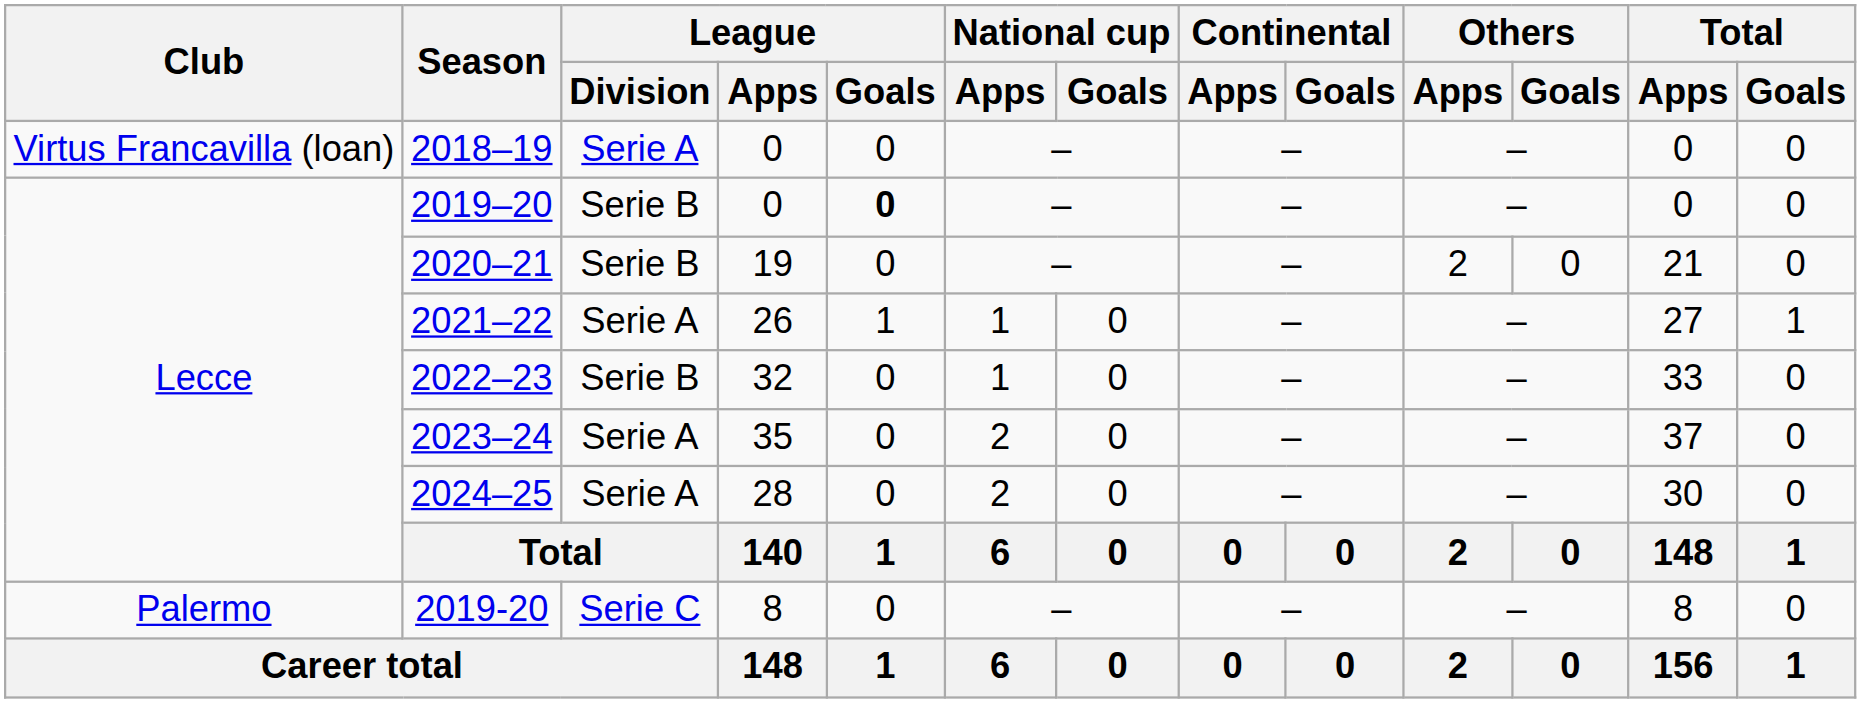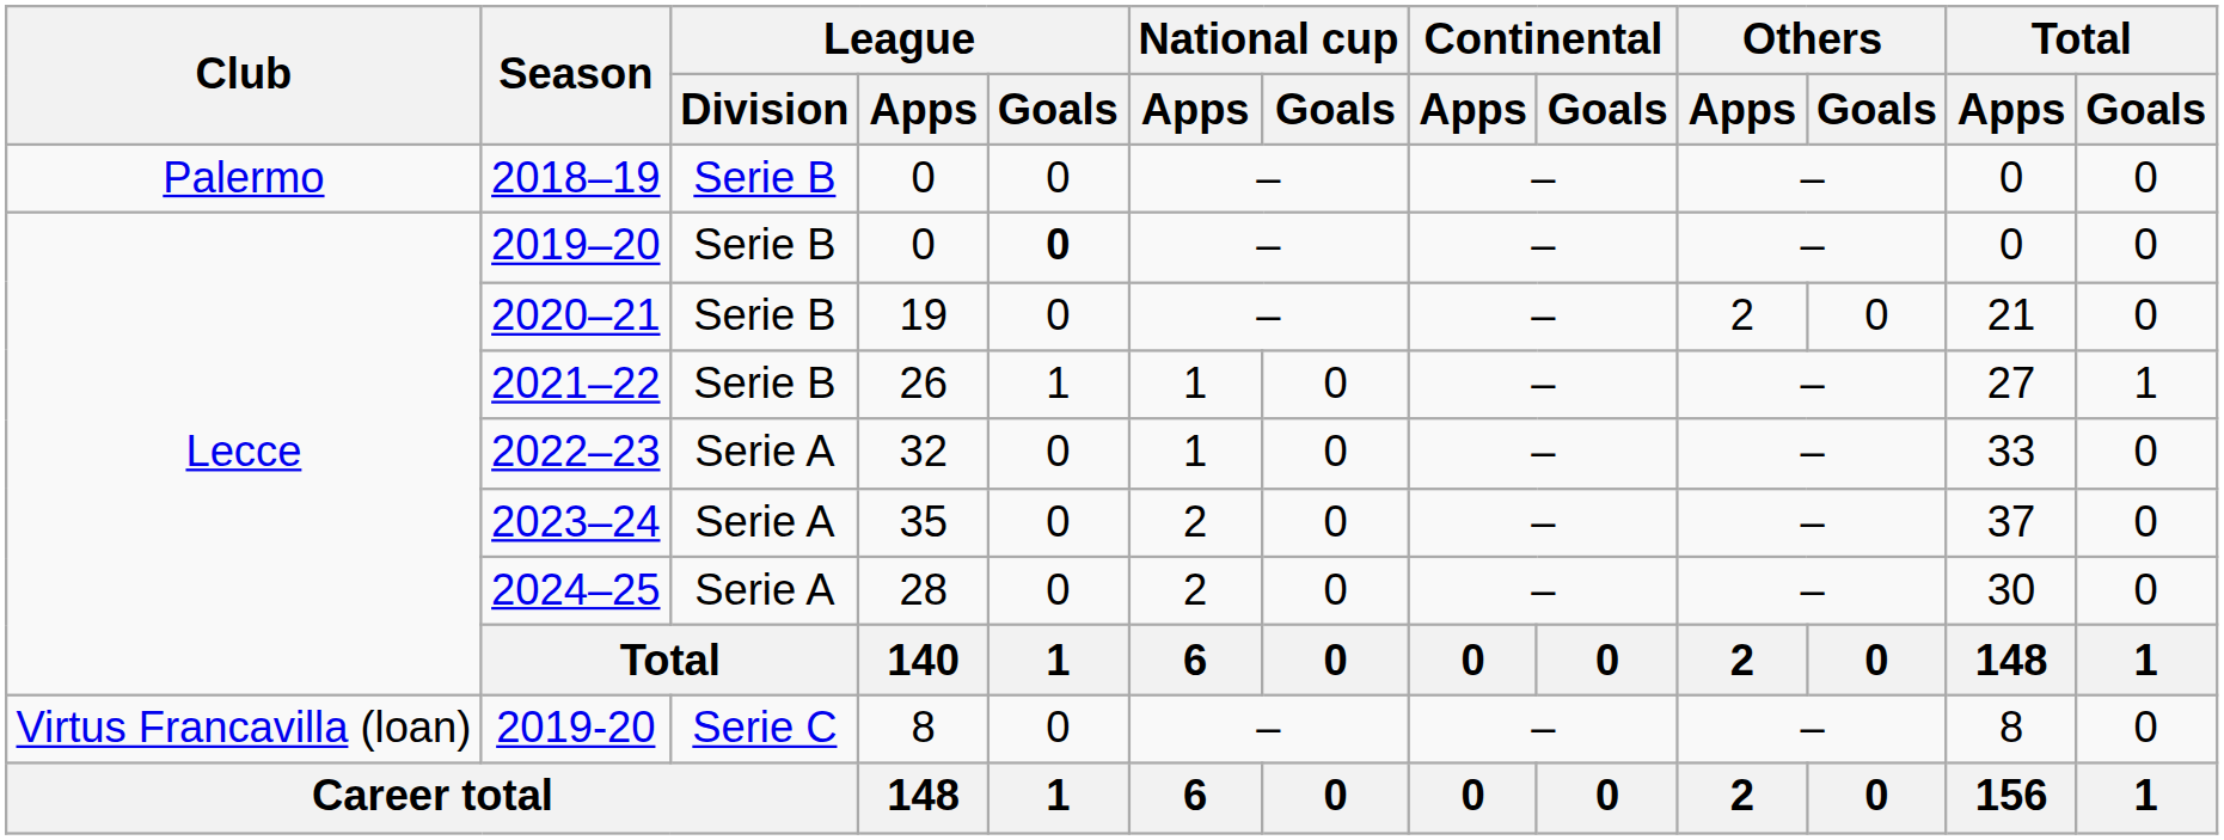 <table class="wikitable" style="text-align:center">
 <tr>
 <th rowspan="2">Club</th>
 <th rowspan="2">Season</th>
 <th colspan="3">League</th>
 <th colspan="2">National cup</th>
 <th colspan="2">Continental</th>
 <th colspan="2">Others</th>
 <th colspan="2">Total</th>
 </tr>
 <tr>
 <th>Division</th>
 <th>Apps</th>
 <th>Goals</th>
 <th>Apps</th>
 <th>Goals</th>
 <th>Apps</th>
 <th>Goals</th>
 <th>Apps</th>
 <th>Goals</th>
 <th>Apps</th>
 <th>Goals</th>
 </tr>
 <tr>
-<td><a href='#'>Virtus Francavilla</a> (loan)</td>
+<td><a href='#'>Palermo</a></td>
 <td><a href='#'>2018–19</a></td>
-<td><a href='#'>Serie A</a></td>
+<td><a href='#'>Serie B</a></td>
 <td>0</td>
 <td>0</td>
 <td colspan="2">–</td>
 <td colspan="2">–</td>
 <td colspan="2">–</td>
 <td>0</td>
 <td>0</td>
 </tr>
 <tr>
 <td rowspan="7"><a href='#'>Lecce</a></td>
 <td><a href='#'>2019–20</a></td>
 <td>Serie B</td>
 <td>0</td>
 <td><strong>0</strong></td>
 <td colspan="2">–</td>
 <td colspan="2">–</td>
 <td colspan="2">–</td>
 <td>0</td>
 <td>0</td>
 </tr>
 <tr>
 <td><a href='#'>2020–21</a></td>
 <td>Serie B</td>
 <td>19</td>
 <td>0</td>
 <td colspan="2">–</td>
 <td colspan="2">–</td>
 <td>2</td>
 <td>0</td>
 <td>21</td>
 <td>0</td>
 </tr>
 <tr>
 <td><a href='#'>2021–22</a></td>
-<td>Serie A</td>
+<td>Serie B</td>
 <td>26</td>
 <td>1</td>
 <td>1</td>
 <td>0</td>
 <td colspan="2">–</td>
 <td colspan="2">–</td>
 <td>27</td>
 <td>1</td>
 </tr>
 <tr>
 <td><a href='#'>2022–23</a></td>
-<td>Serie B</td>
+<td>Serie A</td>
 <td>32</td>
 <td>0</td>
 <td>1</td>
 <td>0</td>
 <td colspan="2">–</td>
 <td colspan="2">–</td>
 <td>33</td>
 <td>0</td>
 </tr>
 <tr>
 <td><a href='#'>2023–24</a></td>
 <td>Serie A</td>
 <td>35</td>
 <td>0</td>
 <td>2</td>
 <td>0</td>
 <td colspan="2">–</td>
 <td colspan="2">–</td>
 <td>37</td>
 <td>0</td>
 </tr>
 <tr>
 <td><a href='#'>2024–25</a></td>
 <td>Serie A</td>
 <td>28</td>
 <td>0</td>
 <td>2</td>
 <td>0</td>
 <td colspan="2">–</td>
 <td colspan="2">–</td>
 <td>30</td>
 <td>0</td>
 </tr>
 <tr>
 <th colspan="2">Total</th>
 <th>140</th>
 <th>1</th>
 <th>6</th>
 <th>0</th>
 <th>0</th>
 <th>0</th>
 <th>2</th>
 <th>0</th>
 <th>148</th>
 <th>1</th>
 </tr>
 <tr>
-<td><a href='#'>Palermo</a></td>
+<td><a href='#'>Virtus Francavilla</a> (loan)</td>
 <td><a href='#'>2019-20</a></td>
 <td><a href='#'>Serie C</a></td>
 <td>8</td>
 <td>0</td>
 <td colspan="2">–</td>
 <td colspan="2">–</td>
 <td colspan="2">–</td>
 <td>8</td>
 <td>0</td>
 </tr>
 <tr>
 <th colspan="3">Career total</th>
 <th>148</th>
 <th>1</th>
 <th>6</th>
 <th>0</th>
 <th>0</th>
 <th>0</th>
 <th>2</th>
 <th>0</th>
 <th>156</th>
 <th>1</th>
 </tr>
 </table>
